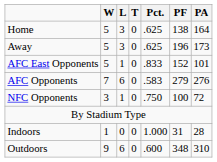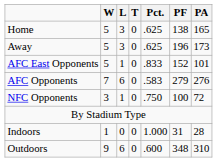 <table class="wikitable" style="margin:auto;">
 <tr>
 <td></td>
 <th>W</th>
 <th>L</th>
 <th>T</th>
 <th>Pct.</th>
 <th>PF</th>
 <th>PA</th>
 </tr>
 <tr>
 <td>Home</td>
 <td>5</td>
 <td>3</td>
 <td>0</td>
 <td>.625</td>
 <td>138</td>
-<td>164</td>
+<td>165</td>
 </tr>
 <tr>
 <td>Away</td>
 <td>5</td>
 <td>3</td>
 <td>0</td>
 <td>.625</td>
 <td>196</td>
 <td>173</td>
 </tr>
 <tr>
 <td><a href='#'>AFC East</a> Opponents</td>
 <td>5</td>
 <td>1</td>
 <td>0</td>
 <td>.833</td>
 <td>152</td>
 <td>101</td>
 </tr>
 <tr>
 <td><a href='#'>AFC</a> Opponents</td>
 <td>7</td>
 <td>6</td>
 <td>0</td>
 <td>.583</td>
 <td>279</td>
 <td>276</td>
 </tr>
 <tr>
 <td><a href='#'>NFC</a> Opponents</td>
 <td>3</td>
 <td>1</td>
 <td>0</td>
 <td>.750</td>
 <td>100</td>
 <td>72</td>
 </tr>
 <tr>
 <td colspan="7" style="text-align:center;">By Stadium Type</td>
 </tr>
 <tr>
 <td>Indoors</td>
 <td>1</td>
 <td>0</td>
 <td>0</td>
 <td>1.000</td>
 <td>31</td>
 <td>28</td>
 </tr>
 <tr>
 <td>Outdoors</td>
 <td>9</td>
 <td>6</td>
 <td>0</td>
 <td>.600</td>
 <td>348</td>
 <td>310</td>
 </tr>
 </table>
